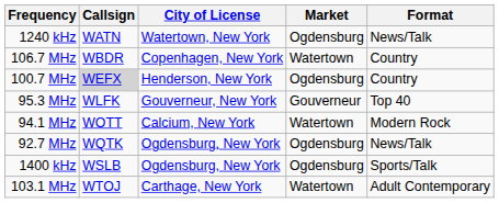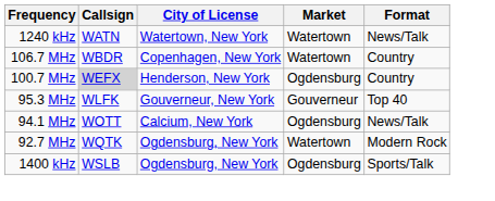 <table class="wikitable sortable">
 <tr>
 <th>Frequency</th>
 <th>Callsign</th>
 <th><a href='#'>City of License</a></th>
 <th>Market</th>
 <th>Format</th>
 </tr>
 <tr>
 <td align=right> 1240 <a href='#'>kHz</a></td>
 <td><a href='#'>WATN</a></td>
 <td><a href='#'>Watertown, New York</a></td>
-<td>Ogdensburg</td>
+<td>Watertown</td>
 <td>News/Talk</td>
 </tr>
 <tr>
 <td align=right> 106.7 <a href='#'>MHz</a></td>
 <td><a href='#'>WBDR</a></td>
 <td><a href='#'>Copenhagen, New York</a></td>
 <td>Watertown</td>
 <td>Country</td>
 </tr>
 <tr>
 <td align=right> 100.7 <a href='#'>MHz</a></td>
 <td style="background: lightgrey;"><a href='#'>WEFX</a></td>
 <td><a href='#'>Henderson, New York</a></td>
 <td>Ogdensburg</td>
 <td>Country</td>
 </tr>
 <tr>
 <td align=right> 95.3 <a href='#'>MHz</a></td>
 <td><a href='#'>WLFK</a></td>
 <td><a href='#'>Gouverneur, New York</a></td>
 <td>Gouverneur</td>
 <td>Top 40</td>
 </tr>
 <tr>
 <td align=right> 94.1 <a href='#'>MHz</a></td>
 <td><a href='#'>WOTT</a></td>
 <td><a href='#'>Calcium, New York</a></td>
-<td>Watertown</td>
-<td>Modern Rock</td>
+<td>Ogdensburg</td>
+<td>News/Talk</td>
 </tr>
 <tr>
 <td align=right> 92.7 <a href='#'>MHz</a></td>
 <td><a href='#'>WQTK</a></td>
 <td><a href='#'>Ogdensburg, New York</a></td>
-<td>Ogdensburg</td>
-<td>News/Talk</td>
+<td>Watertown</td>
+<td>Modern Rock</td>
 </tr>
 <tr>
 <td align=right> 1400 <a href='#'>kHz</a></td>
 <td><a href='#'>WSLB</a></td>
 <td><a href='#'>Ogdensburg, New York</a></td>
 <td>Ogdensburg</td>
 <td>Sports/Talk</td>
 </tr>
-<tr>
-<td align=right> 103.1 <a href='#'>MHz</a></td>
-<td><a href='#'>WTOJ</a></td>
-<td><a href='#'>Carthage, New York</a></td>
-<td>Watertown</td>
-<td>Adult Contemporary</td>
-</tr>
 </table>
